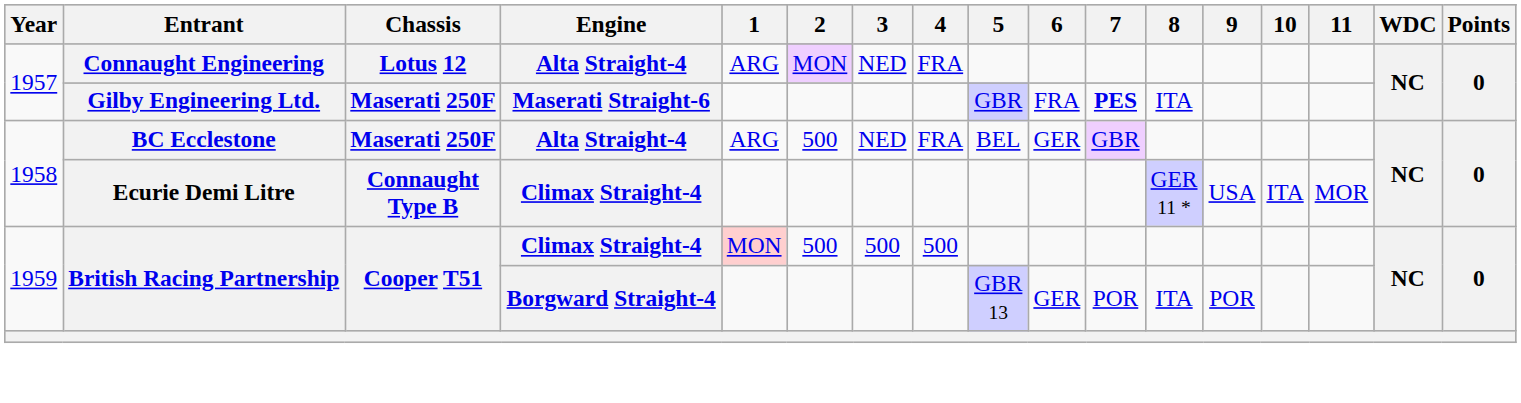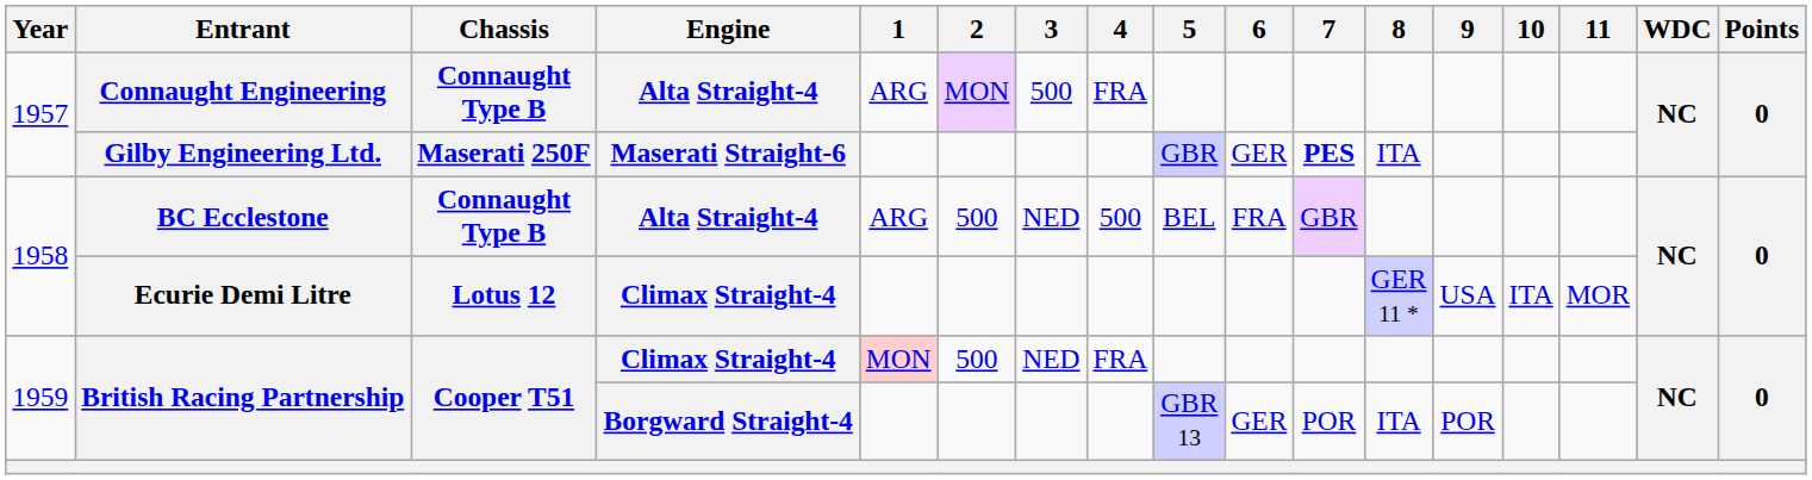 <table class="wikitable" style="text-align:center; font-size:90%">
 <tr>
 <th>Year</th>
 <th>Entrant</th>
 <th>Chassis</th>
 <th>Engine</th>
 <th>1</th>
 <th>2</th>
 <th>3</th>
 <th>4</th>
 <th>5</th>
 <th>6</th>
 <th>7</th>
 <th>8</th>
 <th>9</th>
 <th>10</th>
 <th>11</th>
 <th>WDC</th>
 <th>Points</th>
 </tr>
 <tr>
 <td rowspan="2"><a href='#'>1957</a></td>
 <th><a href='#'>Connaught Engineering</a></th>
-<th><a href='#'>Lotus</a> <a href='#'>12</a></th>
+<th><a href='#'>Connaught</a><br><a href='#'>Type B</a></th>
 <th><a href='#'>Alta</a> <a href='#'>Straight-4</a></th>
 <td><a href='#'>ARG</a></td>
 <td style="background:#EFCFFF;"><a href='#'>MON</a><br></td>
-<td><a href='#'>NED</a></td>
+<td><a href='#'>500</a></td>
 <td><a href='#'>FRA</a></td>
 <td></td>
 <td></td>
 <td></td>
 <td></td>
 <td></td>
 <td></td>
 <td></td>
 <th rowspan="2">NC</th>
 <th rowspan="2">0</th>
 </tr>
 <tr>
 <th><a href='#'>Gilby Engineering Ltd.</a></th>
 <th><a href='#'>Maserati</a> <a href='#'>250F</a></th>
 <th><a href='#'>Maserati</a> <a href='#'>Straight-6</a></th>
 <td></td>
 <td></td>
 <td></td>
 <td></td>
 <td style="background:#CFCFFF;"><a href='#'>GBR</a><br></td>
-<td><a href='#'>FRA</a></td>
+<td><a href='#'>GER</a></td>
 <td><strong><a href='#'>PES</a></strong></td>
 <td><a href='#'>ITA</a></td>
 <td></td>
 <td></td>
 <td></td>
 </tr>
 <tr>
 <td rowspan="2"><a href='#'>1958</a></td>
 <th><a href='#'>BC Ecclestone</a></th>
-<th><a href='#'>Maserati</a> <a href='#'>250F</a></th>
+<th><a href='#'>Connaught</a><br><a href='#'>Type B</a></th>
 <th><a href='#'>Alta</a> <a href='#'>Straight-4</a></th>
 <td><a href='#'>ARG</a></td>
 <td><a href='#'>500</a></td>
 <td><a href='#'>NED</a></td>
+<td><a href='#'>500</a></td>
+<td><a href='#'>BEL</a></td>
 <td><a href='#'>FRA</a></td>
-<td><a href='#'>BEL</a></td>
-<td><a href='#'>GER</a></td>
 <td style="background:#EFCFFF;"><a href='#'>GBR</a><br></td>
 <td></td>
 <td></td>
 <td></td>
 <td></td>
 <th rowspan="2">NC</th>
 <th rowspan="2">0</th>
 </tr>
 <tr>
 <th>Ecurie Demi Litre</th>
-<th><a href='#'>Connaught</a><br><a href='#'>Type B</a></th>
+<th><a href='#'>Lotus</a> <a href='#'>12</a></th>
 <th><a href='#'>Climax</a> <a href='#'>Straight-4</a></th>
 <td></td>
 <td></td>
 <td></td>
 <td></td>
 <td></td>
 <td></td>
 <td></td>
 <td style="background:#CFCFFF;"><a href='#'>GER</a><br><small>11 *</small></td>
 <td><a href='#'>USA</a></td>
 <td><a href='#'>ITA</a></td>
 <td><a href='#'>MOR</a></td>
 </tr>
 <tr>
 <td rowspan="2"><a href='#'>1959</a></td>
 <th rowspan="2"><a href='#'>British Racing Partnership</a></th>
 <th rowspan="2"><a href='#'>Cooper</a> <a href='#'>T51</a></th>
 <th><a href='#'>Climax</a> <a href='#'>Straight-4</a></th>
 <td style="background:#FFCFCF;"><a href='#'>MON</a><br></td>
 <td><a href='#'>500</a></td>
-<td><a href='#'>500</a></td>
-<td><a href='#'>500</a></td>
+<td><a href='#'>NED</a></td>
+<td><a href='#'>FRA</a></td>
 <td></td>
 <td></td>
 <td></td>
 <td></td>
 <td></td>
 <td></td>
 <td></td>
 <th rowspan="2">NC</th>
 <th rowspan="2">0</th>
 </tr>
 <tr>
 <th><a href='#'>Borgward</a> <a href='#'>Straight-4</a></th>
 <td></td>
 <td></td>
 <td></td>
 <td></td>
 <td style="background:#CFCFFF;"><a href='#'>GBR</a><br><small>13</small></td>
 <td><a href='#'>GER</a></td>
 <td><a href='#'>POR</a></td>
 <td><a href='#'>ITA</a></td>
 <td><a href='#'>POR</a></td>
 <td></td>
 <td></td>
 </tr>
 <tr>
 <th colspan="17"></th>
 </tr>
 </table>
